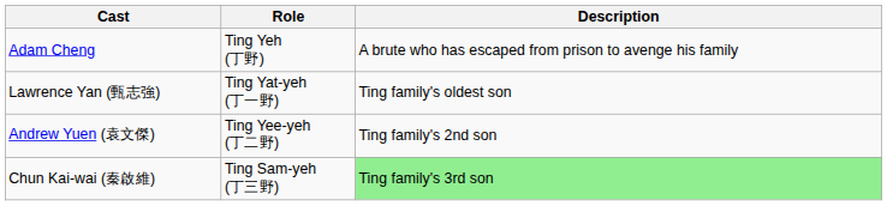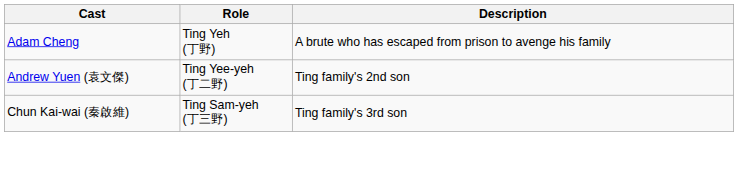 <table class="wikitable" width="75%">
 <tr>
 <th>Cast</th>
 <th>Role</th>
 <th>Description</th>
 </tr>
 <tr>
 <td><a href='#'>Adam Cheng</a></td>
 <td>Ting Yeh<br>(丁野)</td>
 <td>A brute who has escaped from prison to avenge his family</td>
 </tr>
 <tr>
-<td>Lawrence Yan (甄志強)</td>
-<td>Ting Yat-yeh<br>(丁一野)</td>
-<td>Ting family's oldest son</td>
-</tr>
-<tr>
 <td><a href='#'>Andrew Yuen</a> (袁文傑)</td>
 <td>Ting Yee-yeh<br>(丁二野)</td>
 <td>Ting family's 2nd son</td>
 </tr>
 <tr>
 <td>Chun Kai-wai (秦啟維)</td>
 <td>Ting Sam-yeh<br>(丁三野)</td>
-<td style="background: lightgreen;">Ting family's 3rd son</td>
+<td>Ting family's 3rd son</td>
 </tr>
 </table>
